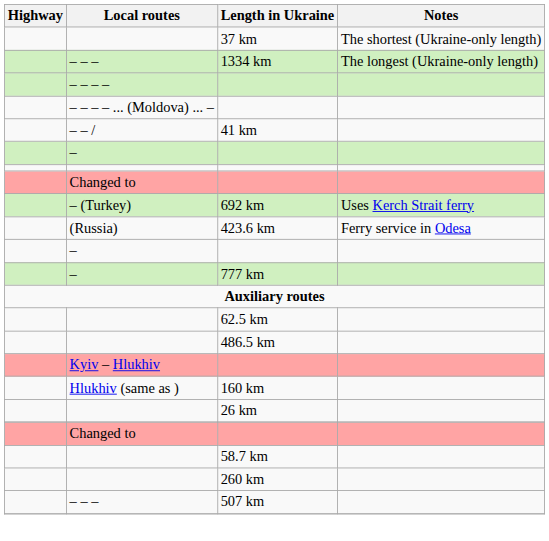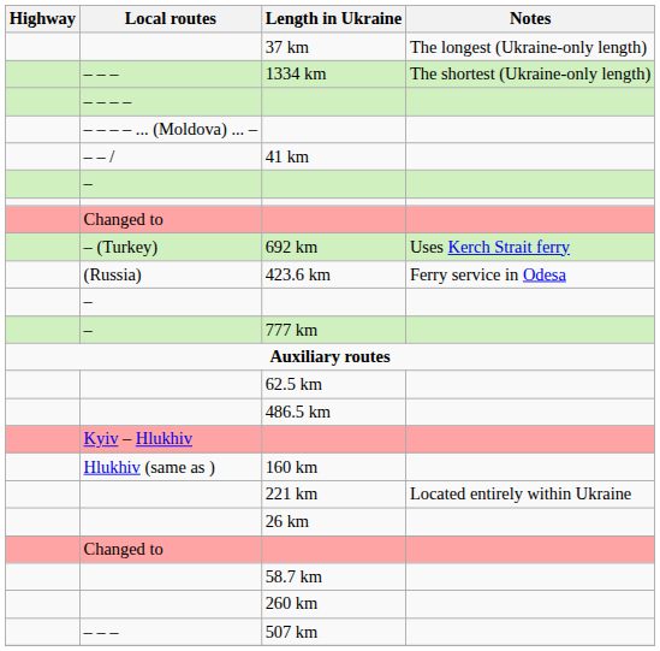 <table class="wikitable">
 <tr>
 <th>Highway</th>
 <th>Local routes</th>
 <th>Length in Ukraine</th>
 <th>Notes</th>
 </tr>
 <tr>
 <td><strong></strong></td>
 <td></td>
 <td>37 km</td>
-<td>The shortest (Ukraine-only length)</td>
+<td>The longest (Ukraine-only length)</td>
 </tr>
 <tr bgcolor=#D0F0C0>
 <td><strong></strong></td>
 <td> –  –  – </td>
 <td>1334 km</td>
-<td>The longest (Ukraine-only length)</td>
+<td>The shortest (Ukraine-only length)</td>
 </tr>
 <tr bgcolor=#D0F0C0>
 <td><strong></strong></td>
 <td> –  –  –  – </td>
 <td></td>
 <td></td>
 </tr>
 <tr>
 <td><strong></strong></td>
 <td> –  –  –  –  ... (Moldova) ...  – </td>
 <td></td>
 <td></td>
 </tr>
 <tr>
 <td><strong></strong></td>
 <td> –  – /</td>
 <td>41 km</td>
 <td></td>
 </tr>
 <tr bgcolor=#D0F0C0>
 <td><strong></strong></td>
 <td> – </td>
 <td></td>
 <td></td>
 </tr>
 <tr>
 <td><strong></strong></td>
 <td></td>
 <td></td>
 <td></td>
 </tr>
 <tr bgcolor=#FFA4A4>
 <td><strong></strong></td>
 <td>Changed to <strong></strong></td>
 <td></td>
 <td></td>
 </tr>
 <tr bgcolor=#D0F0C0>
 <td><strong></strong></td>
 <td> –   (Turkey)</td>
 <td>692 km</td>
 <td>Uses <a href='#'>Kerch Strait ferry</a></td>
 </tr>
 <tr>
 <td><strong></strong></td>
 <td>  (Russia)</td>
 <td>423.6 km</td>
 <td>Ferry service in <a href='#'>Odesa</a></td>
 </tr>
 <tr>
 <td><strong></strong></td>
 <td> – </td>
 <td></td>
 <td></td>
 </tr>
 <tr bgcolor=#D0F0C0>
 <td><strong></strong></td>
 <td> – </td>
 <td>777 km</td>
 <td></td>
 </tr>
 <tr>
 <td colspan="4" align="center"><strong>Auxiliary routes</strong></td>
 </tr>
 <tr>
 <td><strong></strong></td>
 <td></td>
 <td>62.5 km</td>
 <td></td>
 </tr>
 <tr>
 <td><strong></strong></td>
 <td></td>
 <td>486.5 km</td>
 <td></td>
 </tr>
 <tr bgcolor=#FFA4A4>
 <td><strong></strong></td>
 <td><a href='#'>Kyiv</a> – <a href='#'>Hlukhiv</a></td>
 <td></td>
 <td></td>
 </tr>
 <tr>
 <td><strong></strong></td>
 <td><a href='#'>Hlukhiv</a> (same as )</td>
 <td>160 km</td>
 <td></td>
 </tr>
 <tr>
 <td><strong></strong></td>
 <td></td>
+<td>221 km</td>
+<td>Located entirely within Ukraine</td>
+</tr>
+<tr>
+<td><strong></strong></td>
+<td></td>
 <td>26 km</td>
 <td></td>
 </tr>
 <tr>
 </tr>
 <tr bgcolor=#FFA4A4>
 <td><strong></strong></td>
 <td>Changed to <strong></strong></td>
 <td></td>
 <td></td>
 </tr>
 <tr>
 <td><strong></strong></td>
 <td></td>
 <td>58.7 km</td>
 <td></td>
 </tr>
 <tr>
 <td><strong></strong></td>
 <td></td>
 <td>260 km</td>
 <td></td>
 </tr>
 <tr>
 <td><strong></strong></td>
 <td> –  –  – </td>
 <td>507 km</td>
 <td></td>
 </tr>
 <tr>
 </tr>
 </table>
